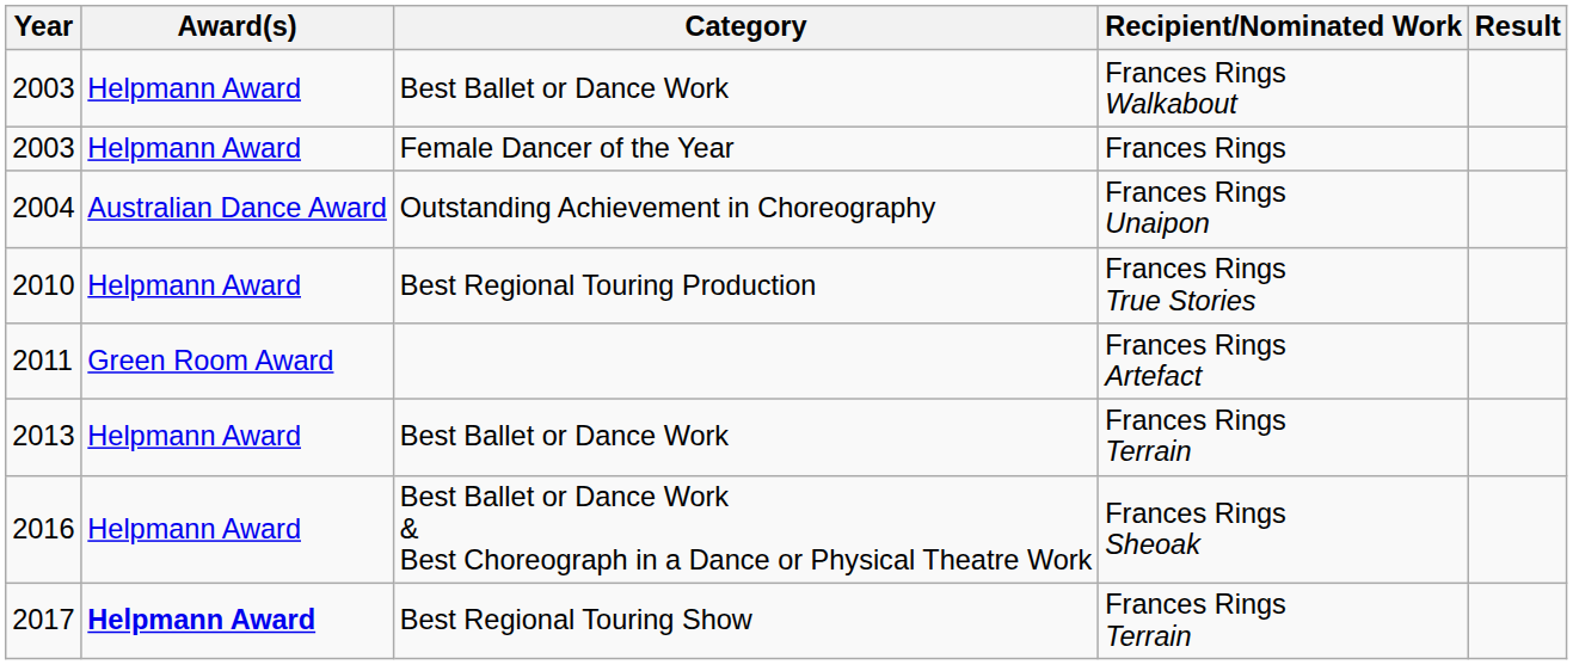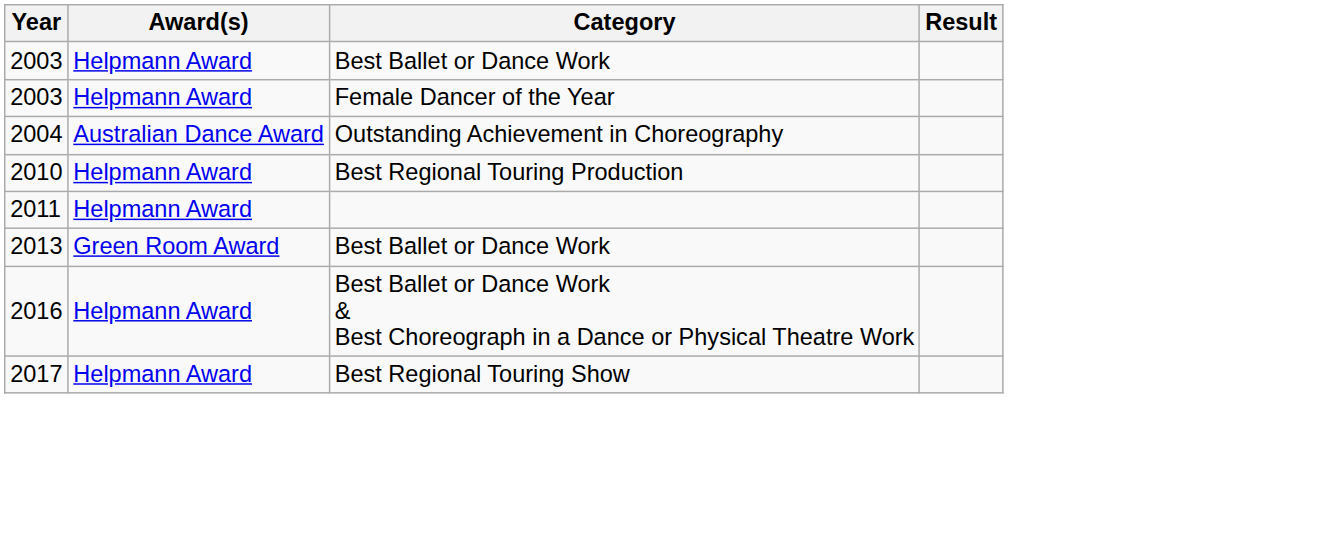 <table class="wikitable">
 <tr>
 <th>Year</th>
 <th>Award(s)</th>
 <th>Category</th>
-<th>Recipient/Nominated Work</th>
 <th>Result</th>
 </tr>
 <tr>
 <td>2003</td>
 <td><a href='#'>Helpmann Award</a></td>
 <td>Best Ballet or Dance Work</td>
-<td>Frances Rings<br><em>Walkabout</em></td>
 <td></td>
 </tr>
 <tr>
 <td>2003</td>
 <td><a href='#'>Helpmann Award</a></td>
 <td>Female Dancer of the Year</td>
-<td>Frances Rings</td>
 <td></td>
 </tr>
 <tr>
 <td>2004</td>
 <td><a href='#'>Australian Dance Award</a></td>
 <td>Outstanding Achievement in Choreography</td>
-<td>Frances Rings<br><em>Unaipon</em></td>
 <td></td>
 </tr>
 <tr>
 <td>2010</td>
 <td><a href='#'>Helpmann Award</a></td>
 <td>Best Regional Touring Production</td>
-<td>Frances Rings<br><em>True Stories</em></td>
 <td></td>
 </tr>
 <tr>
 <td>2011</td>
-<td><a href='#'>Green Room Award</a></td>
+<td><a href='#'>Helpmann Award</a></td>
 <td></td>
-<td>Frances Rings<br><em>Artefact</em></td>
 <td></td>
 </tr>
 <tr>
 <td>2013</td>
-<td><a href='#'>Helpmann Award</a></td>
+<td><a href='#'>Green Room Award</a></td>
 <td>Best Ballet or Dance Work</td>
-<td>Frances Rings<br><em>Terrain</em></td>
 <td></td>
 </tr>
 <tr>
 <td>2016</td>
 <td><a href='#'>Helpmann Award</a></td>
 <td>Best Ballet or Dance Work<br>&<br>Best Choreograph in a Dance or Physical Theatre Work</td>
-<td>Frances Rings<br><em>Sheoak</em></td>
 <td></td>
 </tr>
 <tr>
 <td>2017</td>
-<td><strong><a href='#'>Helpmann Award</a></strong></td>
+<td><a href='#'>Helpmann Award</a></td>
 <td>Best Regional Touring Show</td>
-<td>Frances Rings<br><em>Terrain</em></td>
 <td></td>
 </tr>
 </table>
